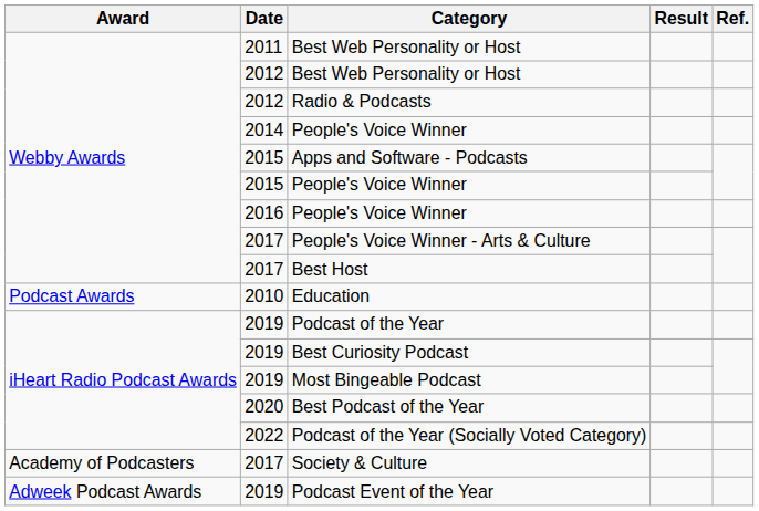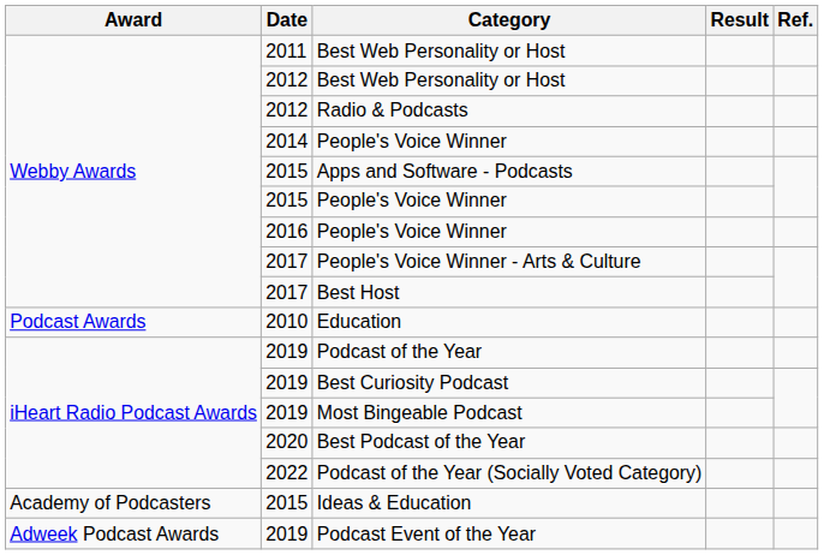 <table class="wikitable sortable">
 <tr>
 <th>Award</th>
 <th>Date</th>
 <th>Category</th>
 <th>Result</th>
 <th>Ref.</th>
 </tr>
 <tr>
 <td rowspan="9"><a href='#'>Webby Awards</a></td>
 <td>2011</td>
 <td>Best Web Personality or Host</td>
 <td></td>
 <td></td>
 </tr>
 <tr>
 <td>2012</td>
 <td>Best Web Personality or Host</td>
 <td></td>
 <td></td>
 </tr>
 <tr>
 <td>2012</td>
 <td>Radio & Podcasts</td>
 <td></td>
 <td></td>
 </tr>
 <tr>
 <td>2014</td>
 <td>People's Voice Winner</td>
 <td></td>
 <td></td>
 </tr>
 <tr>
 <td>2015</td>
 <td>Apps and Software - Podcasts</td>
 <td></td>
 <td rowspan="2"></td>
 </tr>
 <tr>
 <td>2015</td>
 <td>People's Voice Winner</td>
 <td></td>
 </tr>
 <tr>
 <td>2016</td>
 <td>People's Voice Winner</td>
 <td></td>
 <td></td>
 </tr>
 <tr>
 <td>2017</td>
 <td>People's Voice Winner - Arts & Culture</td>
 <td></td>
 <td rowspan="2"></td>
 </tr>
 <tr>
 <td>2017</td>
 <td>Best Host</td>
 <td></td>
 </tr>
 <tr>
 <td><a href='#'>Podcast Awards</a></td>
 <td>2010</td>
 <td>Education</td>
 <td></td>
 <td></td>
 </tr>
 <tr>
 <td rowspan="5"><a href='#'>iHeart Radio Podcast Awards</a></td>
 <td>2019</td>
 <td>Podcast of the Year</td>
 <td></td>
 <td></td>
 </tr>
 <tr>
 <td>2019</td>
 <td>Best Curiosity Podcast</td>
 <td></td>
 <td rowspan="2"></td>
 </tr>
 <tr>
 <td>2019</td>
 <td>Most Bingeable Podcast</td>
 <td></td>
 </tr>
 <tr>
 <td>2020</td>
 <td>Best Podcast of the Year</td>
 <td></td>
 <td></td>
 </tr>
 <tr>
 <td>2022</td>
 <td>Podcast of the Year (Socially Voted Category)</td>
 <td></td>
 <td></td>
 </tr>
 <tr>
 <td>Academy of Podcasters</td>
-<td>2017</td>
-<td>Society & Culture</td>
+<td>2015</td>
+<td>Ideas & Education</td>
 <td></td>
 <td></td>
 </tr>
 <tr>
 <td><a href='#'>Adweek</a> Podcast Awards</td>
 <td>2019</td>
 <td>Podcast Event of the Year</td>
 <td></td>
 <td></td>
 </tr>
 </table>
